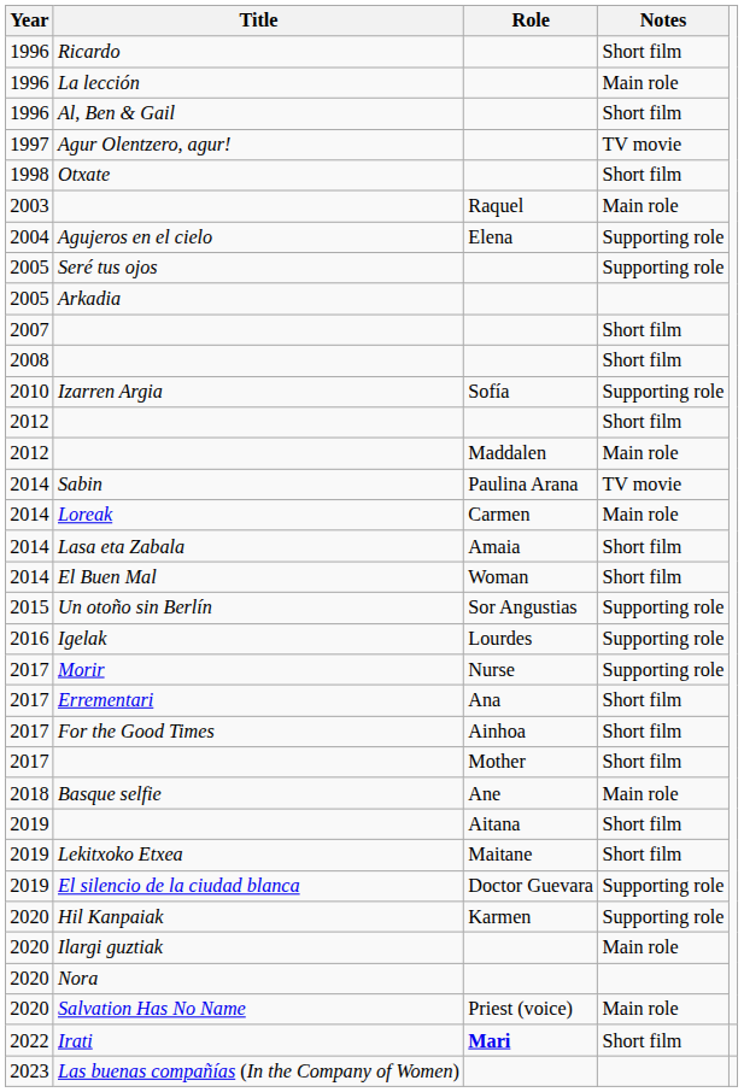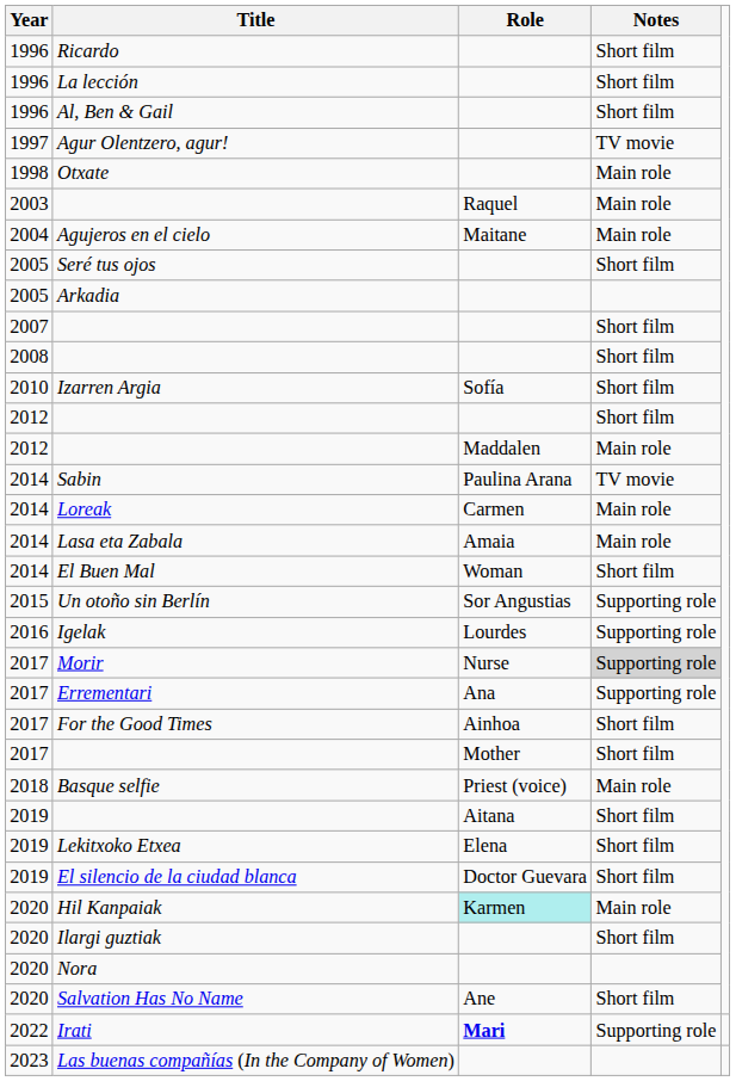 <table class="wikitable plainrowheaders sortable">
 <tr>
 <th>Year</th>
 <th>Title</th>
 <th>Role</th>
 <th>Notes</th>
 </tr>
 <tr>
 <td>1996</td>
 <td><em>Ricardo</em></td>
 <td></td>
 <td>Short film</td>
 </tr>
 <tr>
 <td>1996</td>
 <td><em>La lección</em></td>
 <td></td>
-<td>Main role</td>
+<td>Short film</td>
 </tr>
 <tr>
 <td>1996</td>
 <td><em>Al, Ben & Gail</em></td>
 <td></td>
 <td>Short film</td>
 </tr>
 <tr>
 <td>1997</td>
 <td><em>Agur Olentzero, agurǃ</em></td>
 <td></td>
 <td>TV movie</td>
 </tr>
 <tr>
 <td>1998</td>
 <td><em>Otxate</em></td>
 <td></td>
-<td>Short film</td>
+<td>Main role</td>
 </tr>
 <tr>
 <td>2003</td>
 <td><em></em></td>
 <td>Raquel</td>
 <td>Main role</td>
 </tr>
 <tr>
 <td>2004</td>
 <td><em>Agujeros en el cielo</em></td>
-<td>Elena</td>
-<td>Supporting role</td>
+<td>Maitane</td>
+<td>Main role</td>
 </tr>
 <tr>
 <td>2005</td>
 <td><em>Seré tus ojos</em></td>
 <td></td>
-<td>Supporting role</td>
+<td>Short film</td>
 </tr>
 <tr>
 <td>2005</td>
 <td><em>Arkadia</em></td>
 <td></td>
 <td></td>
 </tr>
 <tr>
 <td>2007</td>
 <td><em></em></td>
 <td></td>
 <td>Short film</td>
 </tr>
 <tr>
 <td>2008</td>
 <td><em></em></td>
 <td></td>
 <td>Short film</td>
 </tr>
 <tr>
 <td>2010</td>
 <td><em>Izarren Argia</em></td>
 <td>Sofía</td>
-<td>Supporting role</td>
+<td>Short film</td>
 </tr>
 <tr>
 <td>2012</td>
 <td><em></em></td>
 <td></td>
 <td>Short film</td>
 </tr>
 <tr>
 <td>2012</td>
 <td><em></em></td>
 <td>Maddalen</td>
 <td>Main role</td>
 </tr>
 <tr>
 <td>2014</td>
 <td><em>Sabin</em></td>
 <td>Paulina Arana</td>
 <td>TV movie</td>
 </tr>
 <tr>
 <td>2014</td>
 <td><em><a href='#'>Loreak</a></em></td>
 <td>Carmen</td>
 <td>Main role</td>
 </tr>
 <tr>
 <td>2014</td>
 <td><em>Lasa eta Zabala</em></td>
 <td>Amaia</td>
-<td>Short film</td>
+<td>Main role</td>
 </tr>
 <tr>
 <td>2014</td>
 <td><em>El Buen Mal</em></td>
 <td>Woman</td>
 <td>Short film</td>
 </tr>
 <tr>
 <td>2015</td>
 <td><em>Un otoño sin Berlín</em></td>
 <td>Sor Angustias</td>
 <td>Supporting role</td>
 </tr>
 <tr>
 <td>2016</td>
 <td><em>Igelak</em></td>
 <td>Lourdes</td>
 <td>Supporting role</td>
 </tr>
 <tr>
 <td>2017</td>
 <td><em><a href='#'>Morir</a></em></td>
 <td>Nurse</td>
-<td>Supporting role</td>
+<td style="background: lightgrey;">Supporting role</td>
 </tr>
 <tr>
 <td>2017</td>
 <td><em><a href='#'>Errementari</a></em></td>
 <td>Ana</td>
-<td>Short film</td>
+<td>Supporting role</td>
 </tr>
 <tr>
 <td>2017</td>
 <td><em>For the Good Times</em></td>
 <td>Ainhoa</td>
 <td>Short film</td>
 </tr>
 <tr>
 <td>2017</td>
 <td><em></em></td>
 <td>Mother</td>
 <td>Short film</td>
 </tr>
 <tr>
 <td>2018</td>
 <td><em>Basque selfie</em></td>
-<td>Ane</td>
+<td>Priest (voice)</td>
 <td>Main role</td>
 </tr>
 <tr>
 <td>2019</td>
 <td><em></em></td>
 <td>Aitana</td>
 <td>Short film</td>
 </tr>
 <tr>
 <td>2019</td>
 <td><em>Lekitxoko Etxea</em></td>
-<td>Maitane</td>
+<td>Elena</td>
 <td>Short film</td>
 </tr>
 <tr>
 <td>2019</td>
 <td><em><a href='#'>El silencio de la ciudad blanca</a></em></td>
 <td>Doctor Guevara</td>
-<td>Supporting role</td>
+<td>Short film</td>
 </tr>
 <tr>
 <td>2020</td>
 <td><em>Hil Kanpaiak</em></td>
-<td>Karmen</td>
-<td>Supporting role</td>
+<td style="background: paleturquoise;">Karmen</td>
+<td>Main role</td>
 </tr>
 <tr>
 <td>2020</td>
 <td><em>Ilargi guztiak</em></td>
 <td></td>
-<td>Main role</td>
+<td>Short film</td>
 </tr>
 <tr>
 <td>2020</td>
 <td><em>Nora</em></td>
 <td></td>
 <td></td>
 </tr>
 <tr>
 <td>2020</td>
 <td><em><a href='#'>Salvation Has No Name</a></em></td>
-<td>Priest (voice)</td>
-<td>Main role</td>
+<td>Ane</td>
+<td>Short film</td>
 </tr>
 <tr>
 <td>2022</td>
 <td><em><a href='#'>Irati</a></em></td>
 <td><strong><a href='#'>Mari</a></strong></td>
-<td>Short film</td>
+<td>Supporting role</td>
 <td></td>
 </tr>
 <tr>
 <td>2023</td>
 <td><em><a href='#'>Las buenas compañías</a></em> (<em>In the Company of Women</em>)</td>
 <td></td>
 <td></td>
 </tr>
 </table>
